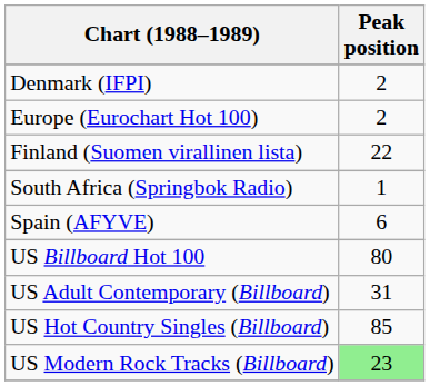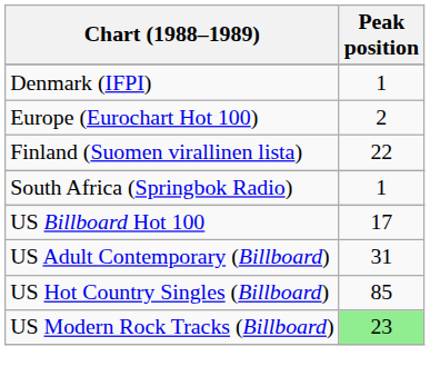 <table class="wikitable sortable">
 <tr>
 <th>Chart (1988–1989)</th>
 <th>Peak<br>position</th>
 </tr>
 <tr>
 </tr>
 <tr>
 </tr>
 <tr>
 </tr>
 <tr>
 <td>Denmark (<a href='#'>IFPI</a>)</td>
-<td align="center">2</td>
+<td align="center">1</td>
 </tr>
 <tr>
 <td>Europe (<a href='#'>Eurochart Hot 100</a>)</td>
 <td align="center">2</td>
 </tr>
 <tr>
 <td>Finland (<a href='#'>Suomen virallinen lista</a>)</td>
 <td align="center">22</td>
 </tr>
 <tr>
 </tr>
 <tr>
 </tr>
 <tr>
 </tr>
 <tr>
 </tr>
 <tr>
 </tr>
 <tr>
 </tr>
 <tr>
 <td>South Africa (<a href='#'>Springbok Radio</a>)</td>
 <td align="center">1</td>
 </tr>
 <tr>
-<td>Spain (<a href='#'>AFYVE</a>)</td>
-<td align="center">6</td>
-</tr>
-<tr>
 </tr>
 <tr>
 </tr>
 <tr>
 </tr>
 <tr>
 <td>US <a href='#'><em>Billboard</em> Hot 100</a></td>
-<td align="center">80</td>
+<td align="center">17</td>
 </tr>
 <tr>
 <td>US <a href='#'>Adult Contemporary</a> (<em><a href='#'>Billboard</a></em>)</td>
 <td align="center">31</td>
 </tr>
 <tr>
 <td>US <a href='#'>Hot Country Singles</a> (<em><a href='#'>Billboard</a></em>)</td>
 <td align="center">85</td>
 </tr>
 <tr>
 <td>US <a href='#'>Modern Rock Tracks</a> (<em><a href='#'>Billboard</a></em>)</td>
 <td align="center" style="background: lightgreen;">23</td>
 </tr>
 <tr>
 </tr>
 </table>
